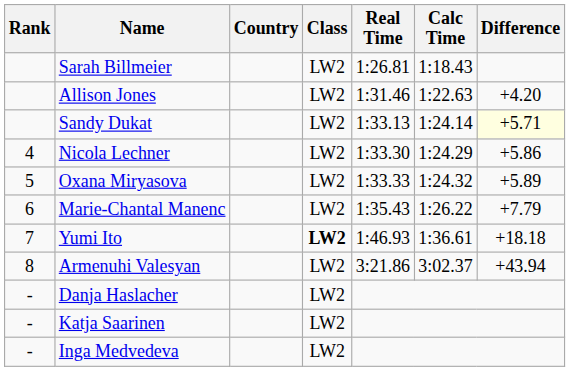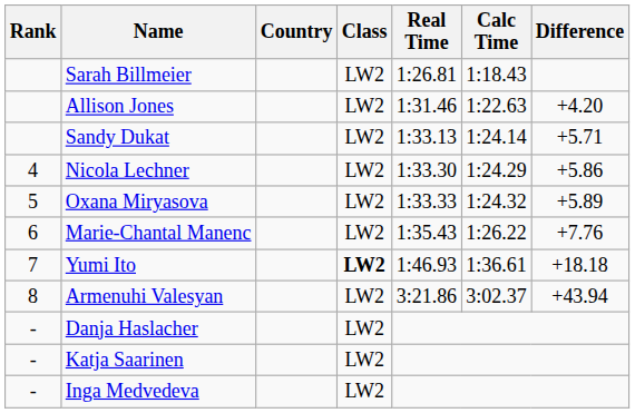 <table class="wikitable sortable" style="text-align:center">
 <tr>
 <th>Rank</th>
 <th>Name</th>
 <th>Country</th>
 <th>Class</th>
 <th>Real<br>Time</th>
 <th>Calc<br>Time</th>
 <th Class="unsortable">Difference</th>
 </tr>
 <tr>
 <td></td>
 <td align=left><a href='#'>Sarah Billmeier</a></td>
 <td align=left></td>
 <td>LW2</td>
 <td>1:26.81</td>
 <td>1:18.43</td>
 </tr>
 <tr>
 <td></td>
 <td align=left><a href='#'>Allison Jones</a></td>
 <td align=left></td>
 <td>LW2</td>
 <td>1:31.46</td>
 <td>1:22.63</td>
 <td>+4.20</td>
 </tr>
 <tr>
 <td></td>
 <td align=left><a href='#'>Sandy Dukat</a></td>
 <td align=left></td>
 <td>LW2</td>
 <td>1:33.13</td>
 <td>1:24.14</td>
-<td style="background: lightyellow;">+5.71</td>
+<td>+5.71</td>
 </tr>
 <tr>
 <td>4</td>
 <td align=left><a href='#'>Nicola Lechner</a></td>
 <td align=left></td>
 <td>LW2</td>
 <td>1:33.30</td>
 <td>1:24.29</td>
 <td>+5.86</td>
 </tr>
 <tr>
 <td>5</td>
 <td align=left><a href='#'>Oxana Miryasova</a></td>
 <td align=left></td>
 <td>LW2</td>
 <td>1:33.33</td>
 <td>1:24.32</td>
 <td>+5.89</td>
 </tr>
 <tr>
 <td>6</td>
 <td align=left><a href='#'>Marie-Chantal Manenc</a></td>
 <td align=left></td>
 <td>LW2</td>
 <td>1:35.43</td>
 <td>1:26.22</td>
-<td>+7.79</td>
+<td>+7.76</td>
 </tr>
 <tr>
 <td>7</td>
 <td align=left><a href='#'>Yumi Ito</a></td>
 <td align=left></td>
 <td><strong>LW2</strong></td>
 <td>1:46.93</td>
 <td>1:36.61</td>
 <td>+18.18</td>
 </tr>
 <tr>
 <td>8</td>
 <td align=left><a href='#'>Armenuhi Valesyan</a></td>
 <td align=left></td>
 <td>LW2</td>
 <td>3:21.86</td>
 <td>3:02.37</td>
 <td>+43.94</td>
 </tr>
 <tr>
 <td>-</td>
 <td align=left><a href='#'>Danja Haslacher</a></td>
 <td align=left></td>
 <td>LW2</td>
 <td colspan=3></td>
 </tr>
 <tr>
 <td>-</td>
 <td align=left><a href='#'>Katja Saarinen</a></td>
 <td align=left></td>
 <td>LW2</td>
 <td colspan=3></td>
 </tr>
 <tr>
 <td>-</td>
 <td align=left><a href='#'>Inga Medvedeva</a></td>
 <td align=left></td>
 <td>LW2</td>
 <td colspan=3></td>
 </tr>
 </table>
